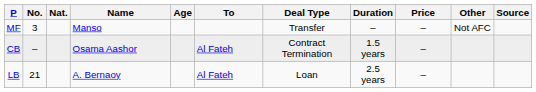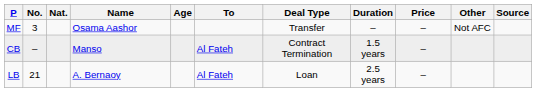 <table class="wikitable" style="font-size: 95%; text-align: center;">
 <tr>
 <th style="width:  20px;"><a href='#'>P</a></th>
 <th style="width:  30px;">No.</th>
 <th style="width:  30px;">Nat.</th>
 <th style="width: 150px;">Name</th>
 <th style="width:  30px;">Age</th>
 <th style="width: 100px;">To</th>
 <th style="width: 130px;">Deal Type</th>
 <th style="width:  60px;">Duration</th>
 <th style="width:  80px;">Price</th>
 <th style="width:  60px;">Other</th>
 <th style="width:  50px;">Source</th>
 </tr>
 <tr>
 <td><a href='#'>MF</a></td>
 <td>3</td>
 <td></td>
-<td align=left><a href='#'>Manso</a></td>
+<td align=left><a href='#'>Osama Aashor</a></td>
 <td></td>
 <td></td>
 <td>Transfer</td>
 <td>–</td>
 <td>–</td>
 <td>Not AFC</td>
 <td></td>
 </tr>
 <tr bgcolor="#EEEEEE">
 <td><a href='#'>CB</a></td>
 <td>–</td>
 <td></td>
-<td align=left><a href='#'>Osama Aashor</a></td>
+<td align=left><a href='#'>Manso</a></td>
 <td></td>
 <td align=left> <a href='#'>Al Fateh</a></td>
 <td>Contract Termination</td>
 <td>1.5 years</td>
 <td>–</td>
 <td></td>
 <td></td>
 </tr>
 <tr>
 <td><a href='#'>LB</a></td>
 <td>21</td>
 <td></td>
 <td align=left><a href='#'>A. Bernaoy</a></td>
 <td></td>
 <td align=left> <a href='#'>Al Fateh</a></td>
 <td>Loan</td>
 <td>2.5 years</td>
 <td>–</td>
 <td></td>
 <td></td>
 </tr>
 </table>
